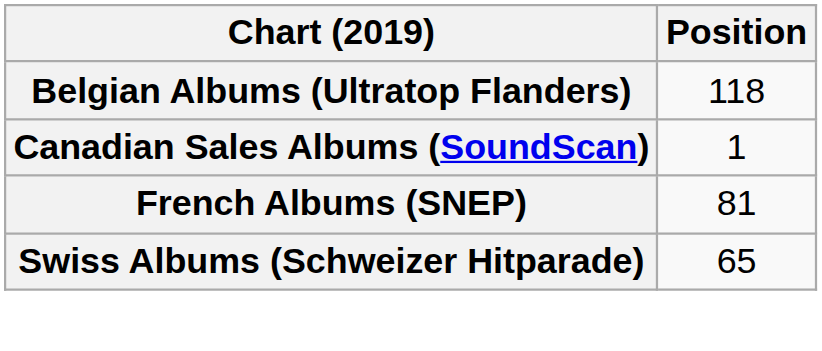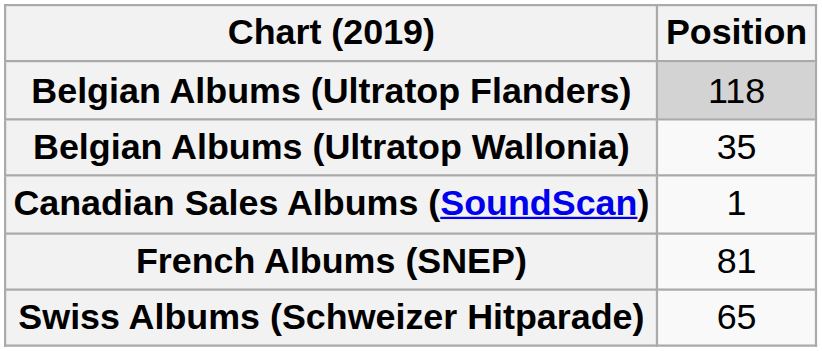 <table class="wikitable sortable plainrowheaders" style="text-align:center">
 <tr>
 <th scope="col">Chart (2019)</th>
 <th scope="col">Position</th>
 </tr>
 <tr>
 <th scope="row">Belgian Albums (Ultratop Flanders)</th>
-<td>118</td>
+<td style="background: lightgrey;">118</td>
+</tr>
+<tr>
+<th scope="row">Belgian Albums (Ultratop Wallonia)</th>
+<td>35</td>
 </tr>
 <tr>
 <th scope="row">Canadian Sales Albums (<a href='#'>SoundScan</a>)</th>
 <td>1</td>
 </tr>
 <tr>
 <th scope="row">French Albums (SNEP)</th>
 <td>81</td>
 </tr>
 <tr>
 <th scope="row">Swiss Albums (Schweizer Hitparade)</th>
 <td>65</td>
 </tr>
 </table>
